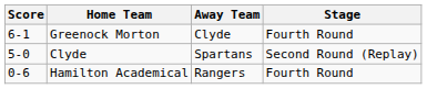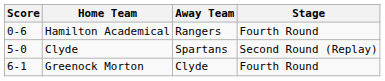 <table class="wikitable">
 <tr>
 <th>Score</th>
 <th>Home Team</th>
 <th>Away Team</th>
 <th>Stage</th>
 </tr>
 <tr>
-<td>6-1</td>
-<td>Greenock Morton</td>
-<td>Clyde</td>
+<td>0-6</td>
+<td>Hamilton Academical</td>
+<td>Rangers</td>
 <td>Fourth Round</td>
 </tr>
 <tr>
 <td>5-0</td>
 <td>Clyde</td>
 <td>Spartans</td>
 <td>Second Round (Replay)</td>
 </tr>
 <tr>
-<td>0-6</td>
-<td>Hamilton Academical</td>
-<td>Rangers</td>
+<td>6-1</td>
+<td>Greenock Morton</td>
+<td>Clyde</td>
 <td>Fourth Round</td>
 </tr>
 </table>
